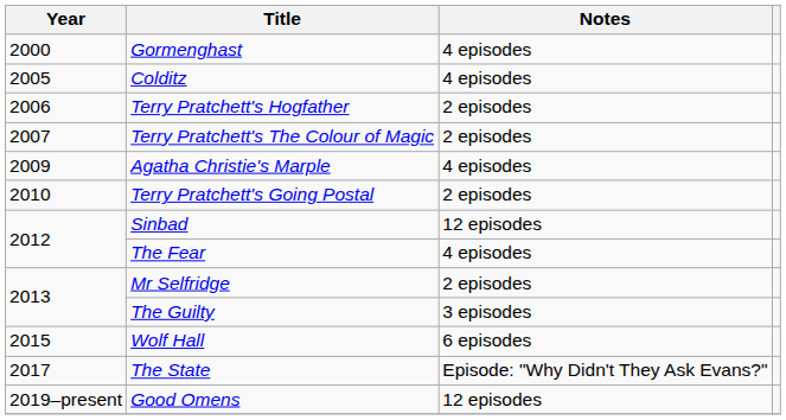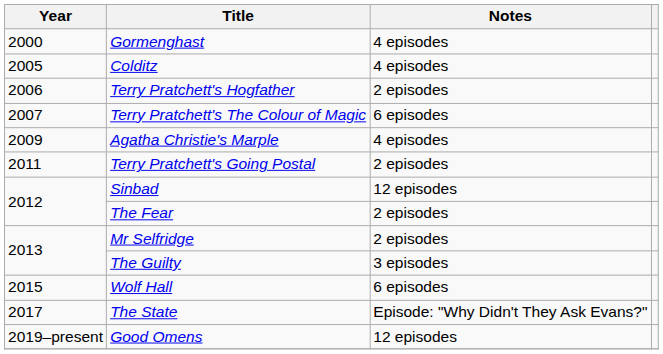 <table class="wikitable sortable">
 <tr>
 <th>Year</th>
 <th>Title</th>
 <th class=unsortable>Notes</th>
 <th class=unsortable></th>
 </tr>
 <tr>
 <td>2000</td>
 <td><em><a href='#'>Gormenghast</a></em></td>
 <td>4 episodes</td>
 <td></td>
 </tr>
 <tr>
 <td>2005</td>
 <td><em><a href='#'>Colditz</a></em></td>
 <td>4 episodes</td>
 <td></td>
 </tr>
 <tr>
 <td>2006</td>
 <td><em><a href='#'>Terry Pratchett's Hogfather</a></em></td>
 <td>2 episodes</td>
 <td></td>
 </tr>
 <tr>
 <td>2007</td>
 <td><em><a href='#'>Terry Pratchett's The Colour of Magic</a></em></td>
-<td>2 episodes</td>
+<td>6 episodes</td>
 <td></td>
 </tr>
 <tr>
 <td>2009</td>
 <td><em><a href='#'>Agatha Christie's Marple</a></em></td>
 <td>4 episodes</td>
 <td></td>
 </tr>
 <tr>
-<td>2010</td>
+<td>2011</td>
 <td><em><a href='#'>Terry Pratchett's Going Postal</a></em></td>
 <td>2 episodes</td>
 <td></td>
 </tr>
 <tr>
 <td rowspan=2>2012</td>
 <td><em><a href='#'>Sinbad</a></em></td>
 <td>12 episodes</td>
 <td></td>
 </tr>
 <tr>
 <td><em><a href='#'>The Fear</a></em></td>
-<td>4 episodes</td>
+<td>2 episodes</td>
 <td></td>
 </tr>
 <tr>
 <td rowspan=2>2013</td>
 <td><em><a href='#'>Mr Selfridge</a></em></td>
 <td>2 episodes</td>
 <td></td>
 </tr>
 <tr>
 <td><em><a href='#'>The Guilty</a></em></td>
 <td>3 episodes</td>
 <td></td>
 </tr>
 <tr>
 <td>2015</td>
 <td><em><a href='#'>Wolf Hall</a></em></td>
 <td>6 episodes</td>
 <td></td>
 </tr>
 <tr>
 <td>2017</td>
 <td><em><a href='#'>The State</a></em></td>
 <td>Episode: "Why Didn't They Ask Evans?"</td>
 <td></td>
 </tr>
 <tr>
 <td>2019–present</td>
 <td><em><a href='#'>Good Omens</a></em></td>
 <td>12 episodes</td>
 <td></td>
 </tr>
 <tr>
 </tr>
 </table>
